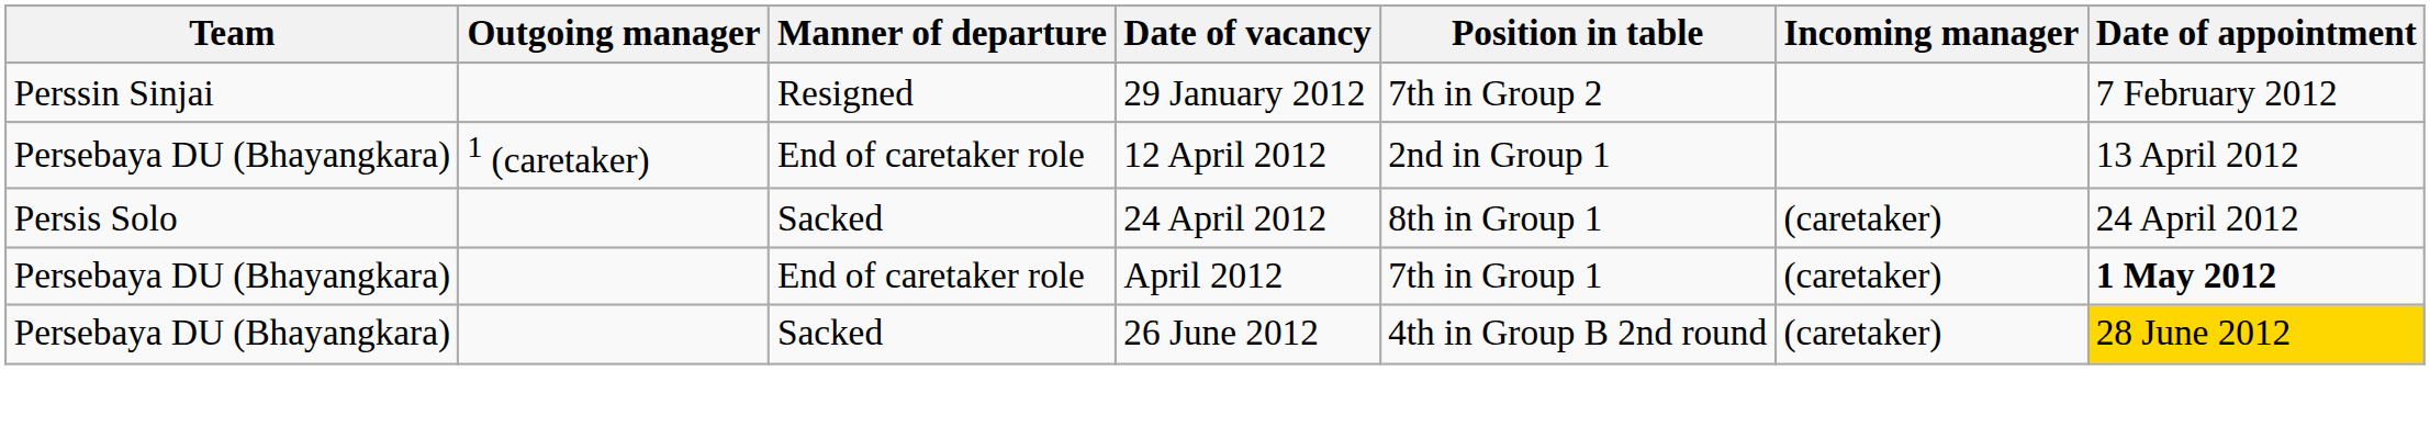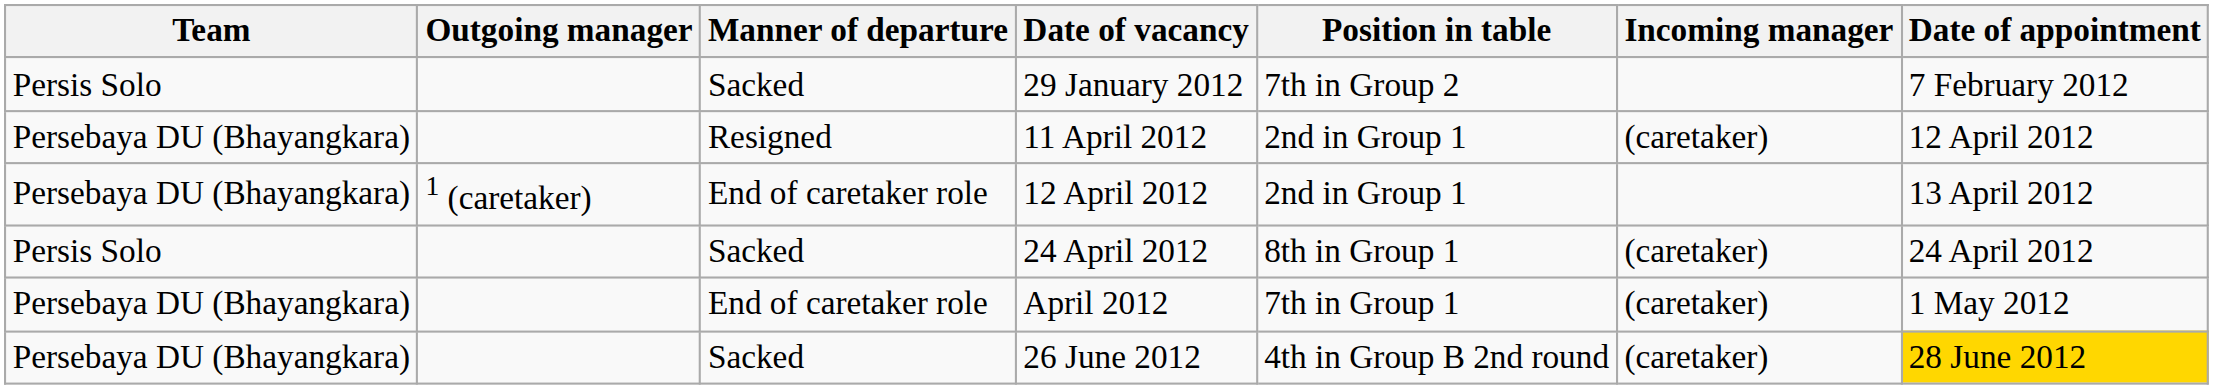 <table class="wikitable">
 <tr>
 <th>Team</th>
 <th>Outgoing manager</th>
 <th>Manner of departure</th>
 <th>Date of vacancy</th>
 <th>Position in table</th>
 <th>Incoming manager</th>
 <th>Date of appointment</th>
 </tr>
 <tr>
-<td>Perssin Sinjai</td>
+<td>Persis Solo</td>
 <td></td>
-<td>Resigned</td>
+<td>Sacked</td>
 <td>29 January 2012</td>
 <td>7th in Group 2</td>
 <td></td>
 <td>7 February 2012</td>
+</tr>
+<tr>
+<td Bhayangkara F.C.>Persebaya DU (Bhayangkara)</td>
+<td></td>
+<td>Resigned</td>
+<td>11 April 2012</td>
+<td>2nd in Group 1</td>
+<td> (caretaker)</td>
+<td>12 April 2012</td>
 </tr>
 <tr>
 <td Bhayangkara F.C.>Persebaya DU (Bhayangkara)</td>
 <td><sup>1</sup> (caretaker)</td>
 <td>End of caretaker role</td>
 <td>12 April 2012</td>
 <td>2nd in Group 1</td>
 <td></td>
 <td>13 April 2012</td>
 </tr>
 <tr>
 <td>Persis Solo</td>
 <td></td>
 <td>Sacked</td>
 <td>24 April 2012</td>
 <td>8th in Group 1</td>
 <td> (caretaker)</td>
 <td>24 April 2012</td>
 </tr>
 <tr>
 <td Bhayangkara F.C.>Persebaya DU (Bhayangkara)</td>
 <td></td>
 <td>End of caretaker role</td>
 <td>April 2012</td>
 <td>7th in Group 1</td>
 <td> (caretaker)</td>
-<td><strong>1 May 2012</strong></td>
+<td>1 May 2012</td>
 </tr>
 <tr>
 <td Bhayangkara F.C.>Persebaya DU (Bhayangkara)</td>
 <td></td>
 <td>Sacked</td>
 <td>26 June 2012</td>
 <td>4th in Group B 2nd round</td>
 <td> (caretaker)</td>
 <td style="background: gold;">28 June 2012</td>
 </tr>
 </table>
